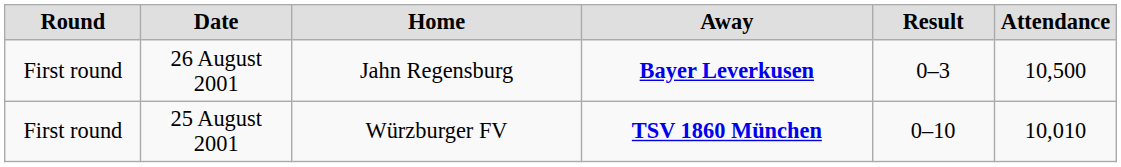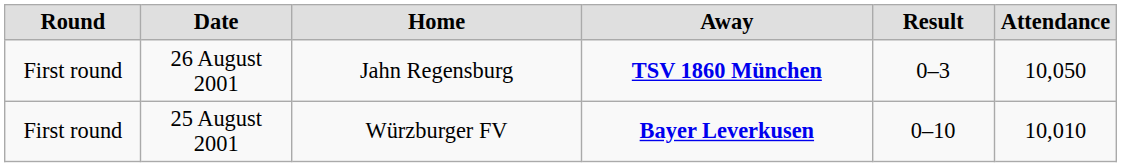 <table class="wikitable">
 <tr style="text-align:center; background:#dfdfdf;">
 <td style="width:90px;"><strong>Round</strong></td>
 <td style="width:100px;"><strong>Date</strong></td>
 <td style="width:200px;"><strong>Home</strong></td>
 <td style="width:200px;"><strong>Away</strong></td>
 <td style="width:80px;"><strong>Result</strong></td>
 <td style="width:80px;"><strong>Attendance</strong></td>
 </tr>
 <tr style="text-align:center;">
 <td>First round</td>
 <td>26 August 2001</td>
 <td>Jahn Regensburg</td>
-<td><strong><a href='#'>Bayer Leverkusen</a></strong></td>
+<td><strong><a href='#'>TSV 1860 München</a></strong></td>
 <td>0–3</td>
-<td>10,500</td>
+<td>10,050</td>
 </tr>
 <tr style="text-align:center;">
 <td>First round</td>
 <td>25 August 2001</td>
 <td>Würzburger FV</td>
-<td><strong><a href='#'>TSV 1860 München</a></strong></td>
+<td><strong><a href='#'>Bayer Leverkusen</a></strong></td>
 <td>0–10</td>
 <td>10,010</td>
 </tr>
 </table>
